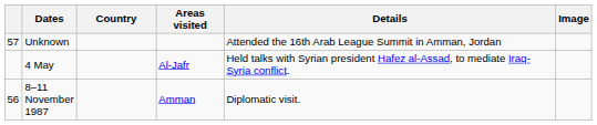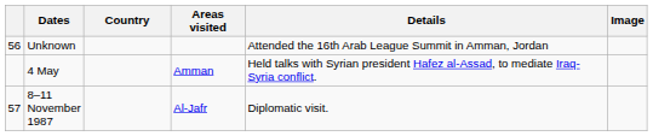 <table class="wikitable sortable" border="1" style="margin: 1em auto 1em auto">
 <tr>
 <th style="width: 3%;"></th>
 <th width="70">Dates</th>
 <th width="120">Country</th>
 <th width="100">Areas visited</th>
 <th width="550">Details</th>
 <th>Image</th>
 </tr>
 <tr>
-<td>57</td>
+<td>56</td>
 <td>Unknown</td>
 <td></td>
 <td></td>
 <td>Attended the 16th Arab League Summit in Amman, Jordan</td>
 <td></td>
 </tr>
 <tr>
 <td></td>
 <td>4 May</td>
 <td></td>
-<td><a href='#'>Al-Jafr</a></td>
+<td><a href='#'>Amman</a></td>
 <td>Held talks with Syrian president <a href='#'>Hafez al-Assad</a>, to mediate <a href='#'>Iraq-Syria conflict</a>.</td>
 <td></td>
 </tr>
 <tr>
-<td>56</td>
+<td>57</td>
 <td>8–11 November 1987</td>
 <td></td>
-<td><a href='#'>Amman</a></td>
+<td><a href='#'>Al-Jafr</a></td>
 <td>Diplomatic visit.</td>
 <td></td>
 </tr>
 </table>
